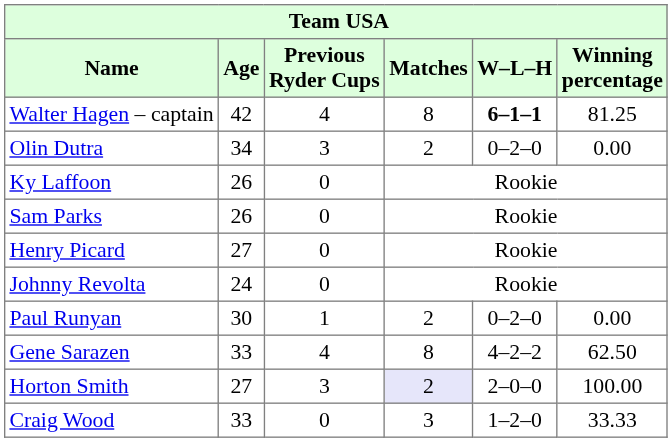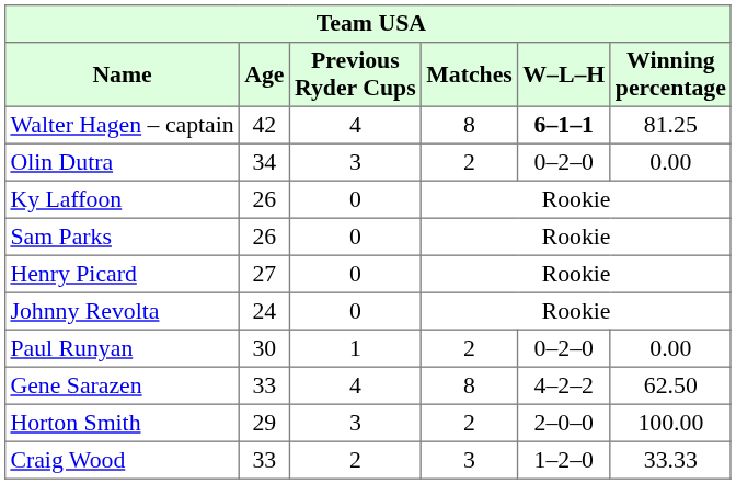 <table border="1" cellpadding="3" style="border-collapse: collapse;text-align:center">
 <tr style="background:#dfd;">
 <td colspan="6"> <strong>Team USA</strong></td>
 </tr>
 <tr style="background:#dfd;">
 <th>Name</th>
 <th>Age</th>
 <th>Previous<br>Ryder Cups</th>
 <th>Matches</th>
 <th>W–L–H</th>
 <th>Winning<br>percentage</th>
 </tr>
 <tr>
 <td align=left><a href='#'>Walter Hagen</a> – captain</td>
 <td>42</td>
 <td>4</td>
 <td>8</td>
 <td><strong>6–1–1</strong></td>
 <td>81.25</td>
 </tr>
 <tr>
 <td align=left><a href='#'>Olin Dutra</a></td>
 <td>34</td>
 <td>3</td>
 <td>2</td>
 <td>0–2–0</td>
 <td>0.00</td>
 </tr>
 <tr>
 <td align=left><a href='#'>Ky Laffoon</a></td>
 <td>26</td>
 <td>0</td>
 <td colspan="3">Rookie</td>
 </tr>
 <tr>
 <td align=left><a href='#'>Sam Parks</a></td>
 <td>26</td>
 <td>0</td>
 <td colspan="3">Rookie</td>
 </tr>
 <tr>
 <td align=left><a href='#'>Henry Picard</a></td>
 <td>27</td>
 <td>0</td>
 <td colspan="3">Rookie</td>
 </tr>
 <tr>
 <td align=left><a href='#'>Johnny Revolta</a></td>
 <td>24</td>
 <td>0</td>
 <td colspan="3">Rookie</td>
 </tr>
 <tr>
 <td align=left><a href='#'>Paul Runyan</a></td>
 <td>30</td>
 <td>1</td>
 <td>2</td>
 <td>0–2–0</td>
 <td>0.00</td>
 </tr>
 <tr>
 <td align=left><a href='#'>Gene Sarazen</a></td>
 <td>33</td>
 <td>4</td>
 <td>8</td>
 <td>4–2–2</td>
 <td>62.50</td>
 </tr>
 <tr>
 <td align=left><a href='#'>Horton Smith</a></td>
-<td>27</td>
+<td>29</td>
 <td>3</td>
-<td style="background: lavender;">2</td>
+<td>2</td>
 <td>2–0–0</td>
 <td>100.00</td>
 </tr>
 <tr>
 <td align=left><a href='#'>Craig Wood</a></td>
 <td>33</td>
-<td>0</td>
+<td>2</td>
 <td>3</td>
 <td>1–2–0</td>
 <td>33.33</td>
 </tr>
 </table>
